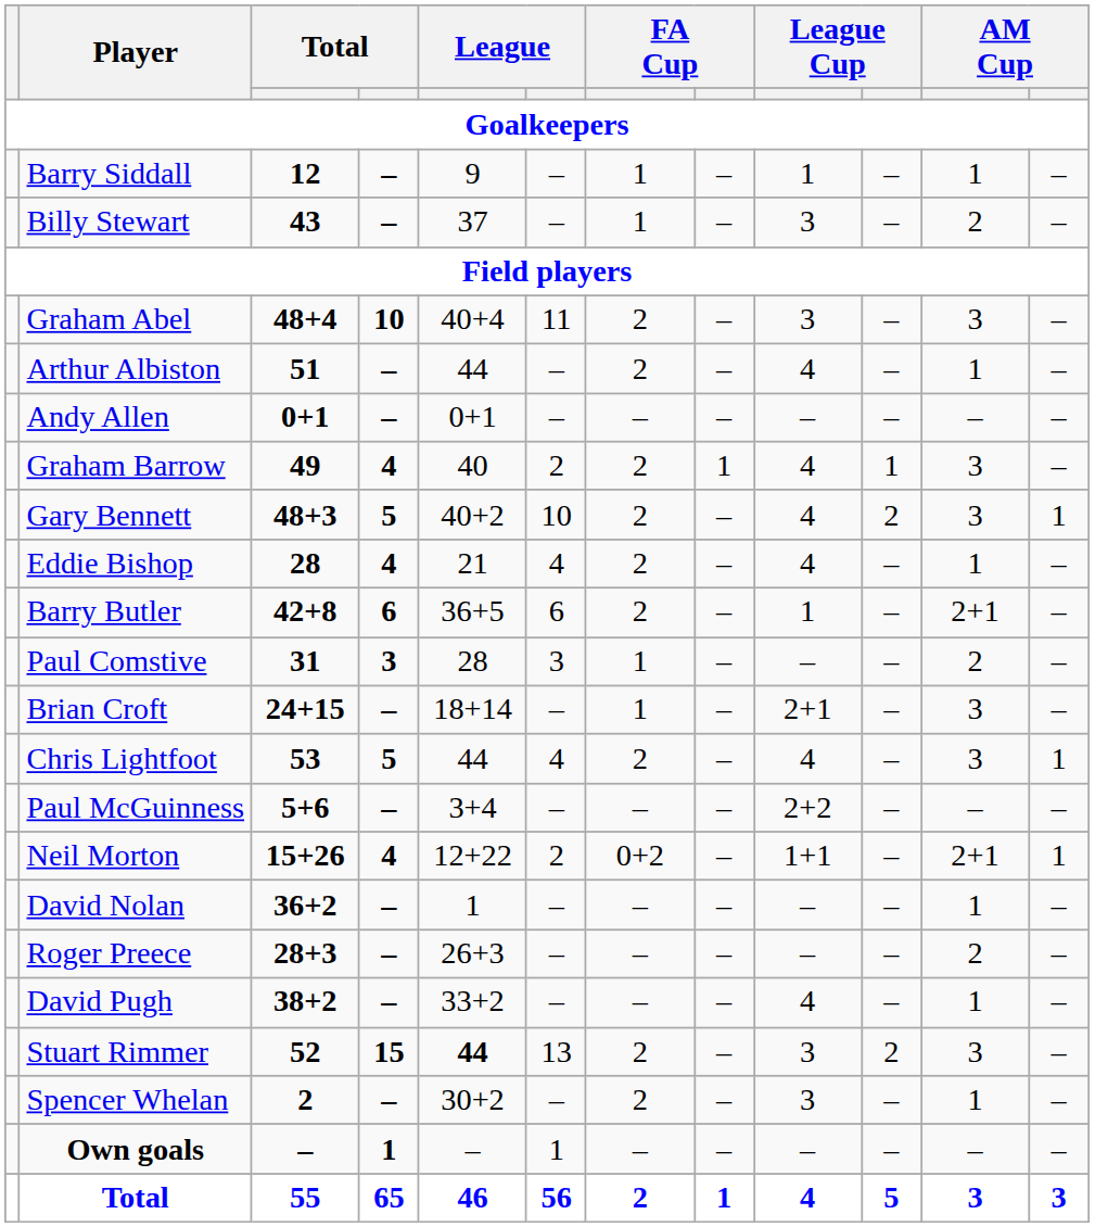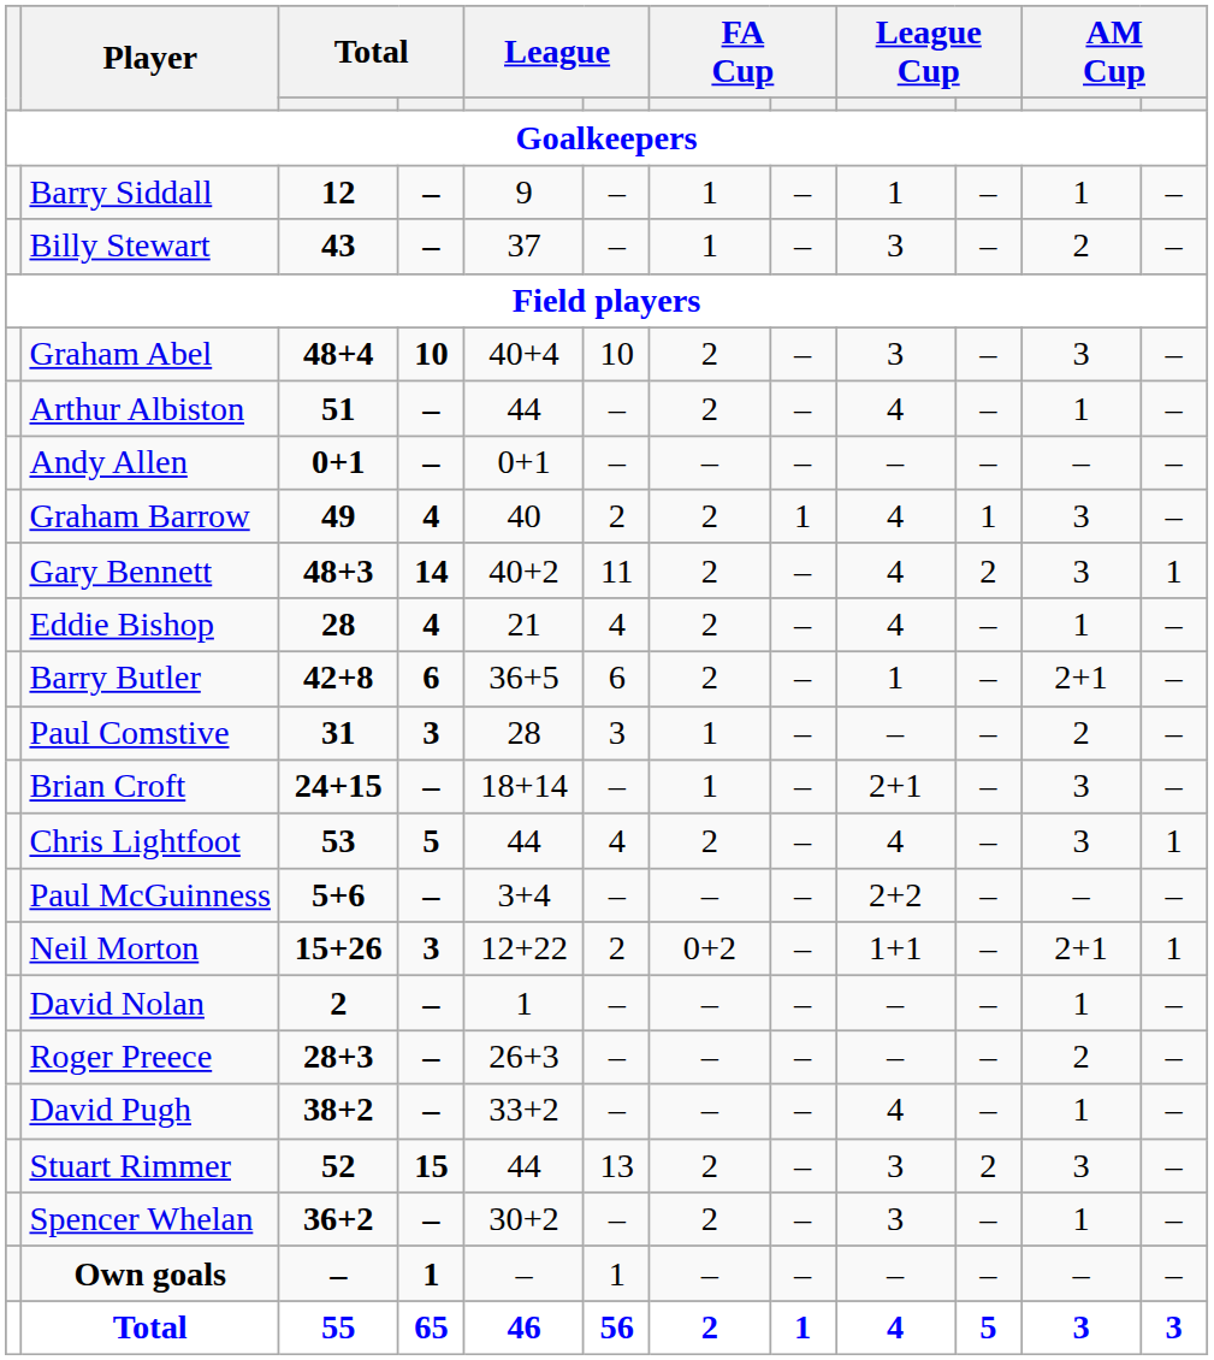 <table class="wikitable"  style="text-align:center;">
 <tr>
 <th rowspan="2" style="font-size:80%;"></th>
 <th rowspan="2">Player</th>
 <th colspan="2">Total</th>
 <th colspan="2"><a href='#'>League</a></th>
 <th colspan="2"><a href='#'>FA<br>Cup</a></th>
 <th colspan="2"><a href='#'>League<br>Cup</a></th>
 <th colspan="2"><a href='#'>AM<br>Cup</a></th>
 </tr>
 <tr>
 <th style="width: 50px; font-size:80%;"></th>
 <th style="width: 25px; font-size:80%;"></th>
 <th style="width: 50px; font-size:80%;"></th>
 <th style="width: 25px; font-size:80%;"></th>
 <th style="width: 50px; font-size:80%;"></th>
 <th style="width: 25px; font-size:80%;"></th>
 <th style="width: 50px; font-size:80%;"></th>
 <th style="width: 25px; font-size:80%;"></th>
 <th style="width: 50px; font-size:80%;"></th>
 <th style="width: 25px; font-size:80%;"></th>
 </tr>
 <tr>
 <td colspan="12" style="background:white; color:blue; text-align:center;"><strong>Goalkeepers</strong></td>
 </tr>
 <tr>
 <td></td>
 <td style="text-align:left;"><a href='#'>Barry Siddall</a></td>
 <td><strong>12</strong></td>
 <td><strong>–</strong></td>
 <td>9</td>
 <td>–</td>
 <td>1</td>
 <td>–</td>
 <td>1</td>
 <td>–</td>
 <td>1</td>
 <td>–</td>
 </tr>
 <tr>
 <td></td>
 <td style="text-align:left;"><a href='#'>Billy Stewart</a></td>
 <td><strong>43</strong></td>
 <td><strong>–</strong></td>
 <td>37</td>
 <td>–</td>
 <td>1</td>
 <td>–</td>
 <td>3</td>
 <td>–</td>
 <td>2</td>
 <td>–</td>
 </tr>
 <tr>
 <td colspan="12" style="background:white; color:blue; text-align:center;"><strong>Field players</strong></td>
 </tr>
 <tr>
 <td></td>
 <td style="text-align:left;"><a href='#'>Graham Abel</a></td>
 <td><strong>48+4</strong></td>
 <td><strong>10</strong></td>
 <td>40+4</td>
-<td>11</td>
+<td>10</td>
 <td>2</td>
 <td>–</td>
 <td>3</td>
 <td>–</td>
 <td>3</td>
 <td>–</td>
 </tr>
 <tr>
 <td></td>
 <td style="text-align:left;"><a href='#'>Arthur Albiston</a></td>
 <td><strong>51</strong></td>
 <td><strong>–</strong></td>
 <td>44</td>
 <td>–</td>
 <td>2</td>
 <td>–</td>
 <td>4</td>
 <td>–</td>
 <td>1</td>
 <td>–</td>
 </tr>
 <tr>
 <td></td>
 <td style="text-align:left;"><a href='#'>Andy Allen</a></td>
 <td><strong>0+1</strong></td>
 <td><strong>–</strong></td>
 <td>0+1</td>
 <td>–</td>
 <td>–</td>
 <td>–</td>
 <td>–</td>
 <td>–</td>
 <td>–</td>
 <td>–</td>
 </tr>
 <tr>
 <td></td>
 <td style="text-align:left;"><a href='#'>Graham Barrow</a></td>
 <td><strong>49</strong></td>
 <td><strong>4</strong></td>
 <td>40</td>
 <td>2</td>
 <td>2</td>
 <td>1</td>
 <td>4</td>
 <td>1</td>
 <td>3</td>
 <td>–</td>
 </tr>
 <tr>
 <td></td>
 <td style="text-align:left;"><a href='#'>Gary Bennett</a></td>
 <td><strong>48+3</strong></td>
-<td><strong>5</strong></td>
+<td><strong>14</strong></td>
 <td>40+2</td>
-<td>10</td>
+<td>11</td>
 <td>2</td>
 <td>–</td>
 <td>4</td>
 <td>2</td>
 <td>3</td>
 <td>1</td>
 </tr>
 <tr>
 <td></td>
 <td style="text-align:left;"><a href='#'>Eddie Bishop</a></td>
 <td><strong>28</strong></td>
 <td><strong>4</strong></td>
 <td>21</td>
 <td>4</td>
 <td>2</td>
 <td>–</td>
 <td>4</td>
 <td>–</td>
 <td>1</td>
 <td>–</td>
 </tr>
 <tr>
 <td></td>
 <td style="text-align:left;"><a href='#'>Barry Butler</a></td>
 <td><strong>42+8</strong></td>
 <td><strong>6</strong></td>
 <td>36+5</td>
 <td>6</td>
 <td>2</td>
 <td>–</td>
 <td>1</td>
 <td>–</td>
 <td>2+1</td>
 <td>–</td>
 </tr>
 <tr>
 <td></td>
 <td style="text-align:left;"><a href='#'>Paul Comstive</a></td>
 <td><strong>31</strong></td>
 <td><strong>3</strong></td>
 <td>28</td>
 <td>3</td>
 <td>1</td>
 <td>–</td>
 <td>–</td>
 <td>–</td>
 <td>2</td>
 <td>–</td>
 </tr>
 <tr>
 <td></td>
 <td style="text-align:left;"><a href='#'>Brian Croft</a></td>
 <td><strong>24+15</strong></td>
 <td><strong>–</strong></td>
 <td>18+14</td>
 <td>–</td>
 <td>1</td>
 <td>–</td>
 <td>2+1</td>
 <td>–</td>
 <td>3</td>
 <td>–</td>
 </tr>
 <tr>
 <td></td>
 <td style="text-align:left;"><a href='#'>Chris Lightfoot</a></td>
 <td><strong>53</strong></td>
 <td><strong>5</strong></td>
 <td>44</td>
 <td>4</td>
 <td>2</td>
 <td>–</td>
 <td>4</td>
 <td>–</td>
 <td>3</td>
 <td>1</td>
 </tr>
 <tr>
 <td></td>
 <td style="text-align:left;"><a href='#'>Paul McGuinness</a></td>
 <td><strong>5+6</strong></td>
 <td><strong>–</strong></td>
 <td>3+4</td>
 <td>–</td>
 <td>–</td>
 <td>–</td>
 <td>2+2</td>
 <td>–</td>
 <td>–</td>
 <td>–</td>
 </tr>
 <tr>
 <td></td>
 <td style="text-align:left;"><a href='#'>Neil Morton</a></td>
 <td><strong>15+26</strong></td>
-<td><strong>4</strong></td>
+<td><strong>3</strong></td>
 <td>12+22</td>
 <td>2</td>
 <td>0+2</td>
 <td>–</td>
 <td>1+1</td>
 <td>–</td>
 <td>2+1</td>
 <td>1</td>
 </tr>
 <tr>
 <td></td>
 <td style="text-align:left;"><a href='#'>David Nolan</a></td>
-<td><strong>36+2</strong></td>
+<td><strong>2</strong></td>
 <td><strong>–</strong></td>
 <td>1</td>
 <td>–</td>
 <td>–</td>
 <td>–</td>
 <td>–</td>
 <td>–</td>
 <td>1</td>
 <td>–</td>
 </tr>
 <tr>
 <td></td>
 <td style="text-align:left;"><a href='#'>Roger Preece</a></td>
 <td><strong>28+3</strong></td>
 <td><strong>–</strong></td>
 <td>26+3</td>
 <td>–</td>
 <td>–</td>
 <td>–</td>
 <td>–</td>
 <td>–</td>
 <td>2</td>
 <td>–</td>
 </tr>
 <tr>
 <td></td>
 <td style="text-align:left;"><a href='#'>David Pugh</a></td>
 <td><strong>38+2</strong></td>
 <td><strong>–</strong></td>
 <td>33+2</td>
 <td>–</td>
 <td>–</td>
 <td>–</td>
 <td>4</td>
 <td>–</td>
 <td>1</td>
 <td>–</td>
 </tr>
 <tr>
 <td></td>
 <td style="text-align:left;"><a href='#'>Stuart Rimmer</a></td>
 <td><strong>52</strong></td>
 <td><strong>15</strong></td>
-<td><strong>44</strong></td>
+<td>44</td>
 <td>13</td>
 <td>2</td>
 <td>–</td>
 <td>3</td>
 <td>2</td>
 <td>3</td>
 <td>–</td>
 </tr>
 <tr>
 <td></td>
 <td style="text-align:left;"><a href='#'>Spencer Whelan</a></td>
-<td><strong>2</strong></td>
+<td><strong>36+2</strong></td>
 <td><strong>–</strong></td>
 <td>30+2</td>
 <td>–</td>
 <td>2</td>
 <td>–</td>
 <td>3</td>
 <td>–</td>
 <td>1</td>
 <td>–</td>
 </tr>
 <tr>
 <td></td>
 <td><strong>Own goals</strong></td>
 <td><strong>–</strong></td>
 <td><strong>1</strong></td>
 <td>–</td>
 <td>1</td>
 <td>–</td>
 <td>–</td>
 <td>–</td>
 <td>–</td>
 <td>–</td>
 <td>–</td>
 </tr>
 <tr style="background:white; color:blue; text-align:center;">
 <td></td>
 <td><strong>Total</strong></td>
 <td><strong>55</strong></td>
 <td><strong>65</strong></td>
 <td><strong>46</strong></td>
 <td><strong>56</strong></td>
 <td><strong>2</strong></td>
 <td><strong>1</strong></td>
 <td><strong>4</strong></td>
 <td><strong>5</strong></td>
 <td><strong>3</strong></td>
 <td><strong>3</strong></td>
 </tr>
 </table>
